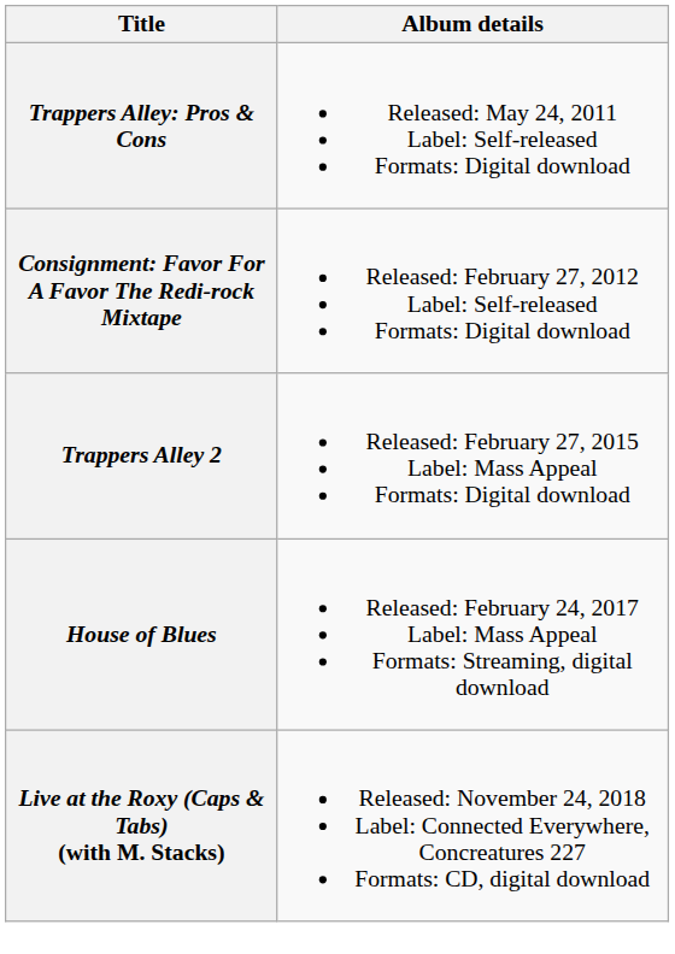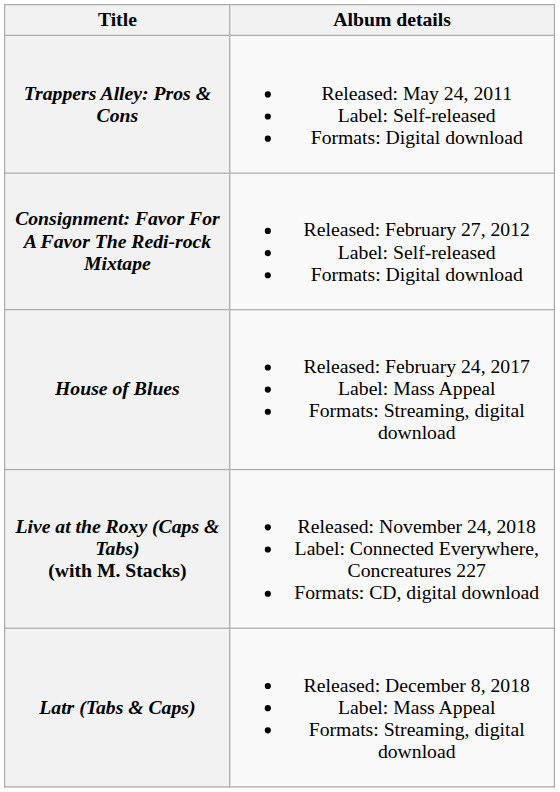 <table class="wikitable plainrowheaders" style="text-align:center;">
 <tr>
 <th scope="col" style="width:11em;">Title</th>
 <th scope="col" style="width:16em;">Album details</th>
 </tr>
 <tr>
 <th scope="row"><em>Trappers Alley: Pros & Cons</em></th>
 <td><br><ul><li>Released: May 24, 2011</li><li>Label: Self-released</li><li>Formats: Digital download</li></ul></td>
 </tr>
 <tr>
 <th scope="row"><em>Consignment: Favor For A Favor The Redi-rock Mixtape</em></th>
 <td><br><ul><li>Released: February 27, 2012</li><li>Label: Self-released</li><li>Formats: Digital download</li></ul></td>
 </tr>
 <tr>
-<th scope="row"><em>Trappers Alley 2</em></th>
-<td><br><ul><li>Released: February 27, 2015</li><li>Label: Mass Appeal</li><li>Formats: Digital download</li></ul></td>
-</tr>
-<tr>
 <th scope="row"><em>House of Blues</em></th>
 <td><br><ul><li>Released: February 24, 2017</li><li>Label: Mass Appeal</li><li>Formats: Streaming, digital download</li></ul></td>
 </tr>
 <tr>
 <th scope="row"><em>Live at the Roxy (Caps & Tabs)</em><br><span>(with M. Stacks)</span></th>
 <td><br><ul><li>Released: November 24, 2018</li><li>Label: Connected Everywhere, Concreatures 227</li><li>Formats: CD, digital download</li></ul></td>
 </tr>
+<tr>
+<th scope="row"><em>Latr (Tabs & Caps)</em></th>
+<td><br><ul><li>Released: December 8, 2018</li><li>Label: Mass Appeal</li><li>Formats: Streaming, digital download</li></ul></td>
+</tr>
 </table>
